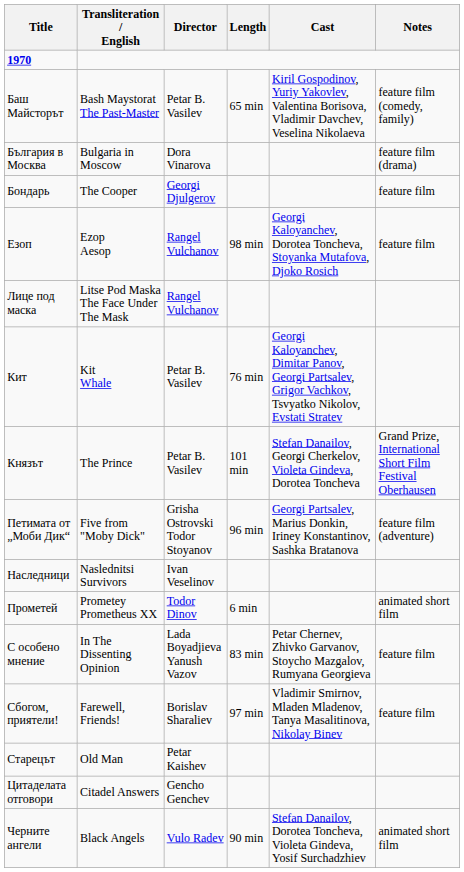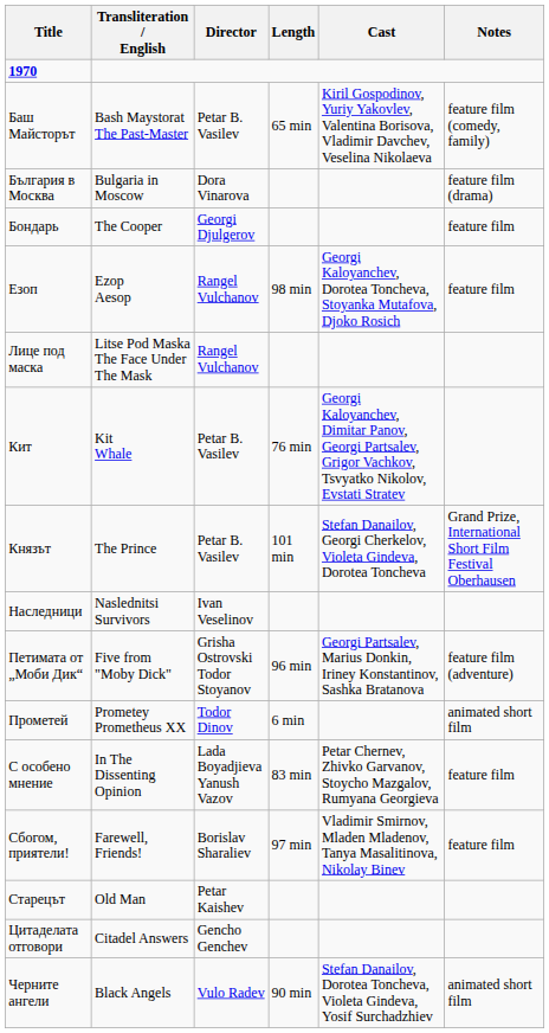 <table class="wikitable">
 <tr>
 <th>Title</th>
 <th>Transliteration / <br>English</th>
 <th>Director</th>
 <th>Length</th>
 <th>Cast</th>
 <th>Notes</th>
 </tr>
 <tr>
 <td><strong><a href='#'>1970</a></strong></td>
 </tr>
 <tr>
 <td>Баш Майсторът</td>
 <td>Bash Maystorat<br><a href='#'>The Past-Master</a></td>
 <td>Petar B. Vasilev</td>
 <td>65 min</td>
 <td><a href='#'>Kiril Gospodinov</a>, <a href='#'>Yuriy Yakovlev</a>, Valentina Borisova, Vladimir Davchev, Veselina Nikolaeva</td>
 <td>feature film (comedy, family)</td>
 </tr>
 <tr>
 <td>България в Москва</td>
 <td>Bulgaria in Moscow</td>
 <td>Dora Vinarova</td>
 <td></td>
 <td></td>
 <td>feature film (drama)</td>
 </tr>
 <tr>
 <td>Бондарь</td>
 <td>The Cooper</td>
 <td><a href='#'>Georgi Djulgerov</a></td>
 <td></td>
 <td></td>
 <td>feature film</td>
 </tr>
 <tr>
 <td>Езоп</td>
 <td>Ezop<br>Aesop</td>
 <td><a href='#'>Rangel Vulchanov</a></td>
 <td>98 min</td>
 <td><a href='#'>Georgi Kaloyanchev</a>, Dorotea Toncheva, <a href='#'>Stoyanka Mutafova</a>, <a href='#'>Djoko Rosich</a></td>
 <td>feature film</td>
 </tr>
 <tr>
 <td>Лице под маска</td>
 <td>Litse Pod Maska<br>The Face Under The Mask</td>
 <td><a href='#'>Rangel Vulchanov</a></td>
 <td></td>
 <td></td>
 <td></td>
 </tr>
 <tr>
 <td>Кит</td>
 <td>Kit<br><a href='#'>Whale</a></td>
 <td>Petar B. Vasilev</td>
 <td>76 min</td>
 <td><a href='#'>Georgi Kaloyanchev</a>, <a href='#'>Dimitar Panov</a>, <a href='#'>Georgi Partsalev</a>, <a href='#'>Grigor Vachkov</a>, Tsvyatko Nikolov, <a href='#'>Evstati Stratev</a></td>
 <td></td>
 </tr>
 <tr>
 <td>Князът</td>
 <td>The Prince</td>
 <td>Petar B. Vasilev</td>
 <td>101 min</td>
 <td><a href='#'>Stefan Danailov</a>, Georgi Cherkelov, <a href='#'>Violeta Gindeva</a>, Dorotea Toncheva</td>
 <td>Grand Prize, <a href='#'>International Short Film Festival Oberhausen</a></td>
 </tr>
 <tr>
+<td>Наследници</td>
+<td>Naslednitsi<br>Survivors</td>
+<td>Ivan Veselinov</td>
+<td></td>
+<td></td>
+<td></td>
+</tr>
+<tr>
 <td>Петимата от „Моби Дик“</td>
 <td>Five from "Moby Dick"</td>
 <td>Grisha Ostrovski<br>Todor Stoyanov</td>
 <td>96 min</td>
 <td><a href='#'>Georgi Partsalev</a>, Marius Donkin, Iriney Konstantinov, Sashka Bratanova</td>
 <td>feature film (adventure)</td>
-</tr>
-<tr>
-<td>Наследници</td>
-<td>Naslednitsi<br>Survivors</td>
-<td>Ivan Veselinov</td>
-<td></td>
-<td></td>
-<td></td>
 </tr>
 <tr>
 <td>Прометей</td>
 <td>Prometey<br>Prometheus XX</td>
 <td><a href='#'>Todor Dinov</a></td>
 <td>6 min</td>
 <td></td>
 <td>animated short film</td>
 </tr>
 <tr>
 <td>С особено мнение</td>
 <td>In The Dissenting Opinion</td>
 <td>Lada Boyadjieva<br>Yanush Vazov</td>
 <td>83 min</td>
 <td>Petar Chernev, Zhivko Garvanov, Stoycho Mazgalov, Rumyana Georgieva</td>
 <td>feature film</td>
 </tr>
 <tr>
 <td>Сбогом, приятели!</td>
 <td>Farewell, Friends!</td>
 <td>Borislav Sharaliev</td>
 <td>97 min</td>
 <td>Vladimir Smirnov, Mladen Mladenov, Tanya Masalitinova, <a href='#'>Nikolay Binev</a></td>
 <td>feature film</td>
 </tr>
 <tr>
 <td>Старецът</td>
 <td>Old Man</td>
 <td>Petar Kaishev</td>
 <td></td>
 <td></td>
 <td></td>
 </tr>
 <tr>
 <td>Цитаделата отговори</td>
 <td>Citadel Answers</td>
 <td>Gencho Genchev</td>
 <td></td>
 <td></td>
 <td></td>
 </tr>
 <tr>
 <td>Черните ангели</td>
 <td>Black Angels</td>
 <td><a href='#'>Vulo Radev</a></td>
 <td>90 min</td>
 <td><a href='#'>Stefan Danailov</a>, Dorotea Toncheva, Violeta Gindeva, Yosif Surchadzhiev</td>
 <td>animated short film</td>
 </tr>
 </table>
